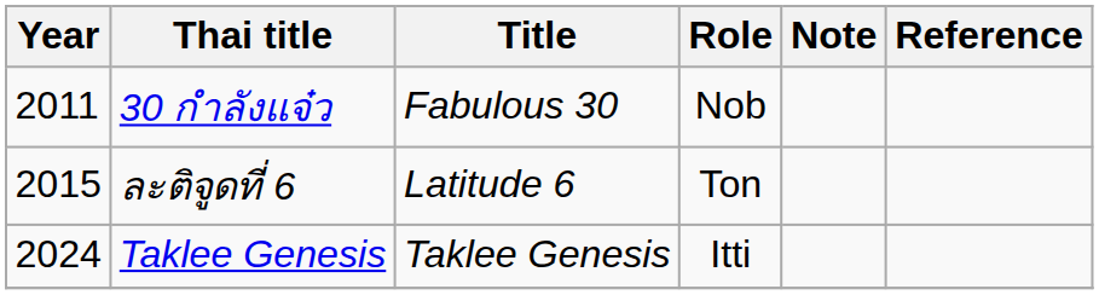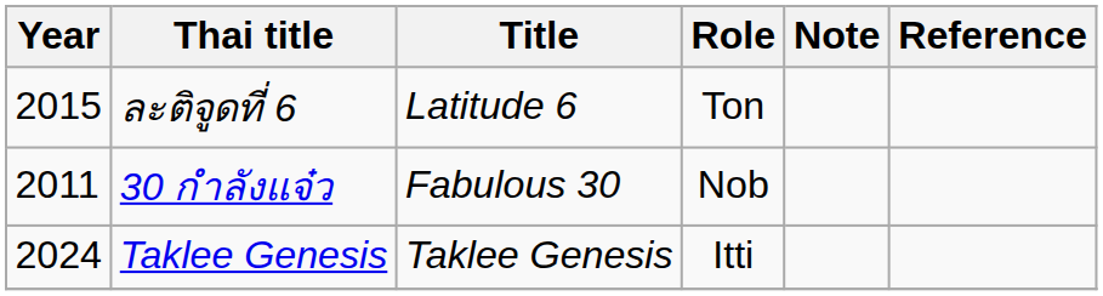 <table class="wikitable">
 <tr>
 <th>Year</th>
 <th>Thai title</th>
 <th>Title</th>
 <th>Role</th>
 <th>Note</th>
 <th>Reference</th>
 </tr>
 <tr>
+<td>2015</td>
+<td><em>ละติจูดที่ 6</em></td>
+<td><em>Latitude 6</em></td>
+<td align="center">Ton</td>
+<td align="center"></td>
+<td align="center"></td>
+</tr>
+<tr>
 <td>2011</td>
 <td><em><a href='#'>30 กำลังแจ๋ว</a></em></td>
 <td><em>Fabulous 30</em></td>
 <td align="center">Nob</td>
-<td align="center"></td>
-<td align="center"></td>
-</tr>
-<tr>
-<td>2015</td>
-<td><em>ละติจูดที่ 6</em></td>
-<td><em>Latitude 6</em></td>
-<td align="center">Ton</td>
 <td align="center"></td>
 <td align="center"></td>
 </tr>
 <tr>
 <td>2024</td>
 <td><em><a href='#'>Taklee Genesis</a></em></td>
 <td><em>Taklee Genesis</em></td>
 <td align="center">Itti</td>
 <td align="center"></td>
 <td align="center"></td>
 </tr>
 <tr>
 </tr>
 </table>
